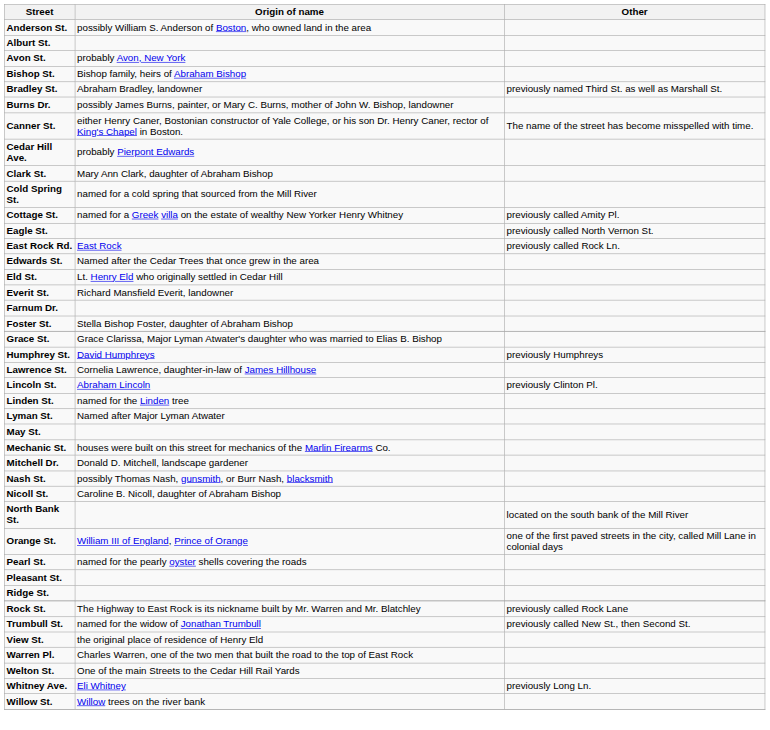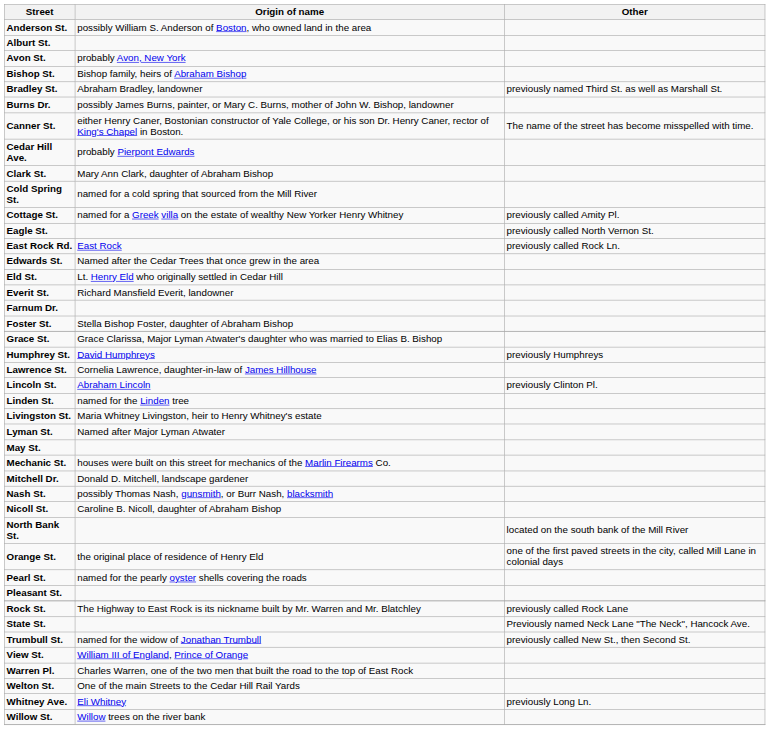 <table class="wikitable">
 <tr>
 <th>Street</th>
 <th>Origin of name</th>
 <th>Other</th>
 </tr>
 <tr>
 <td><strong>Anderson St.</strong></td>
 <td>possibly William S. Anderson of <a href='#'>Boston</a>, who owned land in the area</td>
 <td></td>
 </tr>
 <tr>
 <td><strong>Alburt St.</strong></td>
 <td></td>
 <td></td>
 </tr>
 <tr>
 <td><strong>Avon St.</strong></td>
 <td>probably <a href='#'>Avon, New York</a></td>
 <td></td>
 </tr>
 <tr>
 <td><strong>Bishop St.</strong></td>
 <td>Bishop family, heirs of <a href='#'>Abraham Bishop</a></td>
 <td></td>
 </tr>
 <tr>
 <td><strong>Bradley St.</strong></td>
 <td>Abraham Bradley, landowner</td>
 <td>previously named Third St. as well as Marshall St.</td>
 </tr>
 <tr>
 <td><strong>Burns Dr.</strong></td>
 <td>possibly James Burns, painter, or Mary C. Burns, mother of John W. Bishop, landowner</td>
 <td></td>
 </tr>
 <tr>
 <td><strong>Canner St.</strong></td>
 <td>either Henry Caner, Bostonian constructor of Yale College, or his son Dr. Henry Caner, rector of <a href='#'>King's Chapel</a> in Boston.</td>
 <td>The name of the street has become misspelled with time.</td>
 </tr>
 <tr>
 <td><strong>Cedar Hill Ave.</strong></td>
 <td>probably <a href='#'>Pierpont Edwards</a></td>
 <td></td>
 </tr>
 <tr>
 <td><strong>Clark St.</strong></td>
 <td>Mary Ann Clark, daughter of Abraham Bishop</td>
 <td></td>
 </tr>
 <tr>
 <td><strong>Cold Spring St.</strong></td>
 <td>named for a cold spring that sourced from the Mill River</td>
 <td></td>
 </tr>
 <tr>
 <td><strong>Cottage St.</strong></td>
 <td>named for a <a href='#'>Greek</a> <a href='#'>villa</a> on the estate of wealthy New Yorker Henry Whitney</td>
 <td>previously called Amity Pl.</td>
 </tr>
 <tr>
 <td><strong>Eagle St.</strong></td>
 <td></td>
 <td>previously called North Vernon St.</td>
 </tr>
 <tr>
 <td><strong>East Rock Rd.</strong></td>
 <td><a href='#'>East Rock</a></td>
 <td>previously called Rock Ln.</td>
 </tr>
 <tr>
 <td><strong>Edwards St.</strong></td>
 <td>Named after the Cedar Trees that once grew in the area</td>
 <td></td>
 </tr>
 <tr>
 <td><strong>Eld St.</strong></td>
 <td>Lt. <a href='#'>Henry Eld</a> who originally settled in Cedar Hill</td>
 <td></td>
 </tr>
 <tr>
 <td><strong>Everit St.</strong></td>
 <td>Richard Mansfield Everit, landowner</td>
 <td></td>
 </tr>
 <tr>
 <td><strong>Farnum Dr.</strong></td>
 <td></td>
 <td></td>
 </tr>
 <tr>
 <td><strong>Foster St.</strong></td>
 <td>Stella Bishop Foster, daughter of Abraham Bishop</td>
 <td></td>
 </tr>
 <tr>
 </tr>
 <tr>
 <td><strong>Grace St.</strong></td>
 <td>Grace Clarissa, Major Lyman Atwater's daughter who was married to Elias B. Bishop</td>
 <td></td>
 </tr>
 <tr>
 <td><strong>Humphrey St.</strong></td>
 <td><a href='#'>David Humphreys</a></td>
 <td>previously Humphreys</td>
 </tr>
 <tr>
 <td><strong>Lawrence St.</strong></td>
 <td>Cornelia Lawrence, daughter-in-law of <a href='#'>James Hillhouse</a></td>
 <td></td>
 </tr>
 <tr>
 <td><strong>Lincoln St.</strong></td>
 <td><a href='#'>Abraham Lincoln</a></td>
 <td>previously Clinton Pl.</td>
 </tr>
 <tr>
 <td><strong>Linden St.</strong></td>
 <td>named for the <a href='#'>Linden</a> tree</td>
 <td></td>
 </tr>
 <tr>
+<td><strong>Livingston St.</strong></td>
+<td>Maria Whitney Livingston, heir to Henry Whitney's estate</td>
+<td></td>
+</tr>
+<tr>
 <td><strong>Lyman St.</strong></td>
 <td>Named after Major Lyman Atwater</td>
 <td></td>
 </tr>
 <tr>
 <td><strong>May St.</strong></td>
 <td></td>
 <td></td>
 </tr>
 <tr>
 <td><strong>Mechanic St.</strong></td>
 <td>houses were built on this street for mechanics of the <a href='#'>Marlin Firearms</a> Co.</td>
 <td></td>
 </tr>
 <tr>
 <td><strong>Mitchell Dr.</strong></td>
 <td>Donald D. Mitchell, landscape gardener</td>
 <td></td>
 </tr>
 <tr>
 <td><strong>Nash St.</strong></td>
 <td>possibly Thomas Nash, <a href='#'>gunsmith</a>, or Burr Nash, <a href='#'>blacksmith</a></td>
 <td></td>
 </tr>
 <tr>
 <td><strong>Nicoll St.</strong></td>
 <td>Caroline B. Nicoll, daughter of Abraham Bishop</td>
 <td></td>
 </tr>
 <tr>
 <td><strong>North Bank St.</strong></td>
 <td></td>
 <td>located on the south bank of the Mill River</td>
 </tr>
 <tr>
 <td><strong>Orange St.</strong></td>
-<td><a href='#'>William III of England</a>, <a href='#'>Prince of Orange</a></td>
+<td>the original place of residence of Henry Eld</td>
 <td>one of the first paved streets in the city, called Mill Lane in colonial days</td>
 </tr>
 <tr>
 <td><strong>Pearl St.</strong></td>
 <td>named for the pearly <a href='#'>oyster</a> shells covering the roads</td>
 <td></td>
 </tr>
 <tr>
 <td><strong>Pleasant St.</strong></td>
 <td></td>
 <td></td>
 </tr>
 <tr>
-<td><strong>Ridge St.</strong></td>
-<td></td>
-<td></td>
-</tr>
-<tr>
 </tr>
 <tr>
 <td><strong>Rock St.</strong></td>
 <td>The Highway to East Rock is its nickname built by Mr. Warren and Mr. Blatchley</td>
 <td>previously called Rock Lane</td>
+</tr>
+<tr>
+<td><strong>State St.</strong></td>
+<td></td>
+<td>Previously named Neck Lane "The Neck", Hancock Ave.</td>
 </tr>
 <tr>
 <td><strong>Trumbull St.</strong></td>
 <td>named for the widow of <a href='#'>Jonathan Trumbull</a></td>
 <td>previously called New St., then Second St.</td>
 </tr>
 <tr>
 <td><strong>View St.</strong></td>
-<td>the original place of residence of Henry Eld</td>
+<td><a href='#'>William III of England</a>, <a href='#'>Prince of Orange</a></td>
 <td></td>
 </tr>
 <tr>
 <td><strong>Warren Pl.</strong></td>
 <td>Charles Warren, one of the two men that built the road to the top of East Rock</td>
 <td></td>
 </tr>
 <tr>
 <td><strong>Welton St.</strong></td>
 <td>One of the main Streets to the Cedar Hill Rail Yards</td>
 <td></td>
 </tr>
 <tr>
 <td><strong>Whitney Ave.</strong></td>
 <td><a href='#'>Eli Whitney</a></td>
 <td>previously Long Ln.</td>
 </tr>
 <tr>
 <td><strong>Willow St.</strong></td>
 <td><a href='#'>Willow</a> trees on the river bank</td>
 <td></td>
 </tr>
 <tr>
 </tr>
 </table>
